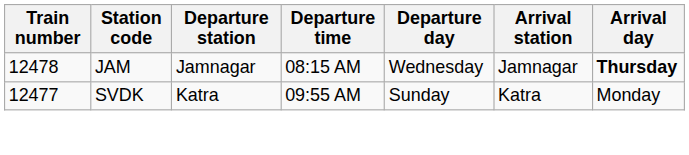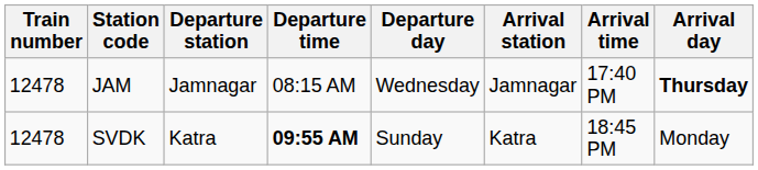 <table class="wikitable">
 <tr>
 <th>Train number</th>
 <th>Station code</th>
 <th>Departure station</th>
 <th>Departure time</th>
 <th>Departure day</th>
 <th>Arrival station</th>
+<th>Arrival time</th>
 <th>Arrival day</th>
 </tr>
 <tr>
 <td>12478</td>
 <td>JAM</td>
 <td>Jamnagar</td>
 <td>08:15 AM</td>
 <td>Wednesday</td>
 <td>Jamnagar</td>
+<td>17:40 PM</td>
 <td><strong>Thursday</strong></td>
 </tr>
 <tr>
-<td>12477</td>
+<td>12478</td>
 <td>SVDK</td>
 <td>Katra</td>
-<td>09:55 AM</td>
+<td><strong>09:55 AM</strong></td>
 <td>Sunday</td>
 <td>Katra</td>
+<td>18:45 PM</td>
 <td>Monday</td>
 </tr>
 </table>
